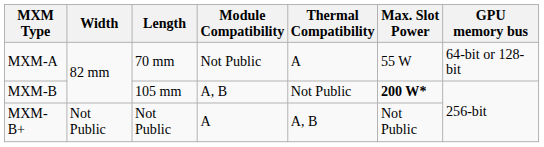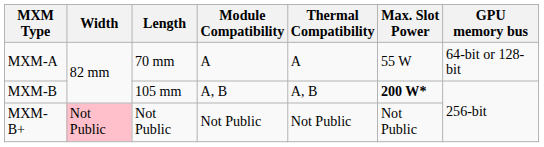 <table class="wikitable">
 <tr>
 <th>MXM<br>Type</th>
 <th>Width</th>
 <th>Length</th>
 <th>Module<br>Compatibility</th>
 <th>Thermal<br>Compatibility</th>
 <th>Max. Slot<br>Power</th>
 <th>GPU<br>memory bus</th>
 </tr>
 <tr>
 <td>MXM-A</td>
 <td rowspan="2">82 mm</td>
 <td>70 mm</td>
-<td>Not Public</td>
+<td>A</td>
 <td>A</td>
 <td>55 W</td>
 <td>64-bit or 128-bit</td>
 </tr>
 <tr>
 <td>MXM-B</td>
 <td>105 mm</td>
 <td>A, B</td>
-<td>Not Public</td>
+<td>A, B</td>
 <td><strong>200 W*</strong></td>
 <td rowspan="2">256-bit</td>
 </tr>
 <tr>
 <td>MXM-B+</td>
+<td style="background: pink;">Not Public</td>
 <td>Not Public</td>
 <td>Not Public</td>
-<td>A</td>
-<td>A, B</td>
+<td>Not Public</td>
 <td>Not Public</td>
 </tr>
 </table>
